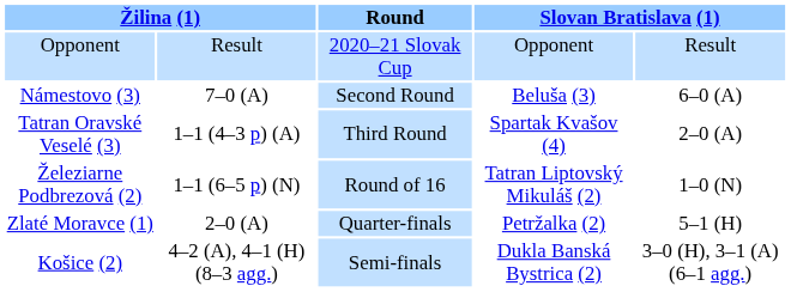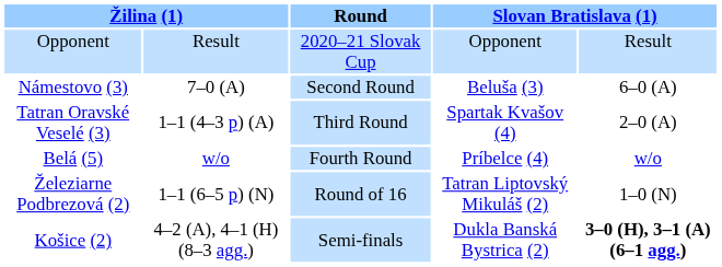 <table width="100%" style="text-align:center">
 <tr valign=top bgcolor=#99ccff>
 <th colspan=2 style="width:40%"><a href='#'>Žilina</a> <a href='#'>(1)</a></th>
 <th><strong>Round</strong></th>
 <th colspan=2 style="width:40%"><a href='#'>Slovan Bratislava</a> <a href='#'>(1)</a></th>
 </tr>
 <tr valign=top bgcolor=#c1e0ff>
 <td>Opponent</td>
 <td>Result</td>
 <td bgcolor=#c1e0ff><a href='#'>2020–21 Slovak Cup</a></td>
 <td>Opponent</td>
 <td>Result</td>
 </tr>
 <tr>
 <td><a href='#'>Námestovo</a> <a href='#'>(3)</a></td>
 <td>7–0 (A)</td>
 <td bgcolor=#c1e0ff>Second Round</td>
 <td><a href='#'>Beluša</a> <a href='#'>(3)</a></td>
 <td>6–0 (A)</td>
 </tr>
 <tr>
 <td><a href='#'>Tatran Oravské Veselé</a> <a href='#'>(3)</a></td>
 <td>1–1 (4–3 <a href='#'>p</a>) (A)</td>
 <td bgcolor=#c1e0ff>Third Round</td>
 <td><a href='#'>Spartak Kvašov</a> <a href='#'>(4)</a></td>
 <td>2–0 (A)</td>
 </tr>
 <tr>
+<td><a href='#'>Belá</a> <a href='#'>(5)</a></td>
+<td><a href='#'>w/o</a></td>
+<td bgcolor=#c1e0ff>Fourth Round</td>
+<td><a href='#'>Príbelce</a> <a href='#'>(4)</a></td>
+<td><a href='#'>w/o</a></td>
+</tr>
+<tr>
 <td><a href='#'>Železiarne Podbrezová</a> <a href='#'>(2)</a></td>
 <td>1–1 (6–5 <a href='#'>p</a>) (N)</td>
 <td bgcolor=#c1e0ff>Round of 16</td>
 <td><a href='#'>Tatran Liptovský Mikuláš</a> <a href='#'>(2)</a></td>
 <td>1–0 (N)</td>
 </tr>
 <tr>
-<td><a href='#'>Zlaté Moravce</a> <a href='#'>(1)</a></td>
-<td>2–0 (A)</td>
-<td bgcolor=#c1e0ff>Quarter-finals</td>
-<td><a href='#'>Petržalka</a> <a href='#'>(2)</a></td>
-<td>5–1 (H)</td>
-</tr>
-<tr>
 <td><a href='#'>Košice</a> <a href='#'>(2)</a></td>
 <td>4–2 (A), 4–1 (H) (8–3 <a href='#'>agg.</a>)</td>
 <td bgcolor=#c1e0ff>Semi-finals</td>
 <td><a href='#'>Dukla Banská Bystrica</a> <a href='#'>(2)</a></td>
-<td>3–0 (H), 3–1 (A) (6–1 <a href='#'>agg.</a>)</td>
+<td><strong>3–0 (H), 3–1 (A) (6–1 <a href='#'>agg.</a>)</strong></td>
 </tr>
 </table>
